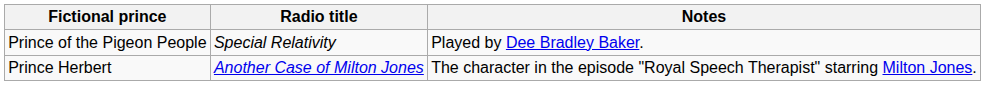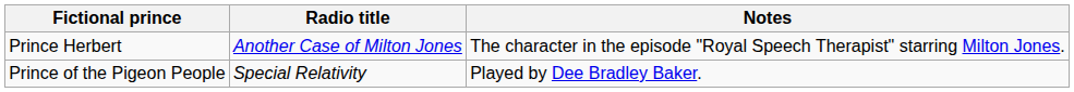 <table class="wikitable sortable">
 <tr>
 <th>Fictional prince</th>
 <th>Radio title</th>
 <th class="unsortable">Notes</th>
 </tr>
 <tr>
+<td>Prince Herbert</td>
+<td><em><a href='#'>Another Case of Milton Jones</a></em></td>
+<td>The character in the episode "Royal Speech Therapist" starring <a href='#'>Milton Jones</a>.</td>
+</tr>
+<tr>
 <td>Prince of the Pigeon People</td>
 <td><em>Special Relativity</em></td>
 <td>Played by <a href='#'>Dee Bradley Baker</a>.</td>
 </tr>
 <tr>
-<td>Prince Herbert</td>
-<td><em><a href='#'>Another Case of Milton Jones</a></em></td>
-<td>The character in the episode "Royal Speech Therapist" starring <a href='#'>Milton Jones</a>.</td>
-</tr>
-<tr>
 </tr>
 </table>
